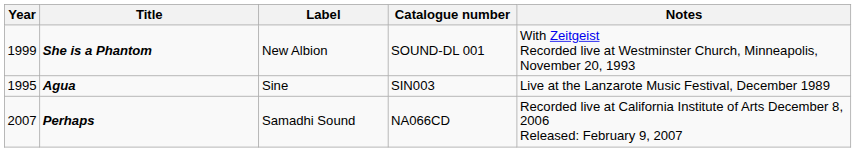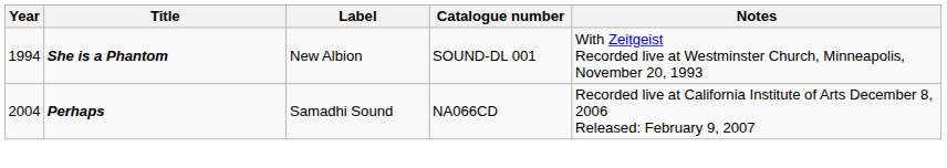 <table class="wikitable">
 <tr>
 <th width="35">Year</th>
 <th width="260">Title</th>
 <th width="150">Label</th>
 <th width="150">Catalogue number</th>
 <th width="400">Notes</th>
 </tr>
 <tr>
-<td align="center">1999</td>
+<td align="center">1994</td>
 <td><strong><em>She is a Phantom</em></strong></td>
 <td>New Albion</td>
 <td>SOUND-DL 001</td>
 <td>With <a href='#'>Zeitgeist</a><br>Recorded live at Westminster Church, Minneapolis, November 20, 1993</td>
 </tr>
 <tr>
-<td>1995</td>
-<td><strong><em>Agua</em></strong></td>
-<td>Sine</td>
-<td>SIN003</td>
-<td>Live at the Lanzarote Music Festival, December 1989</td>
-</tr>
-<tr>
-<td>2007</td>
+<td>2004</td>
 <td><strong><em>Perhaps</em></strong></td>
 <td>Samadhi Sound</td>
 <td>NA066CD</td>
 <td>Recorded live at California Institute of Arts December 8, 2006<br>Released: February 9, 2007</td>
 </tr>
 </table>
